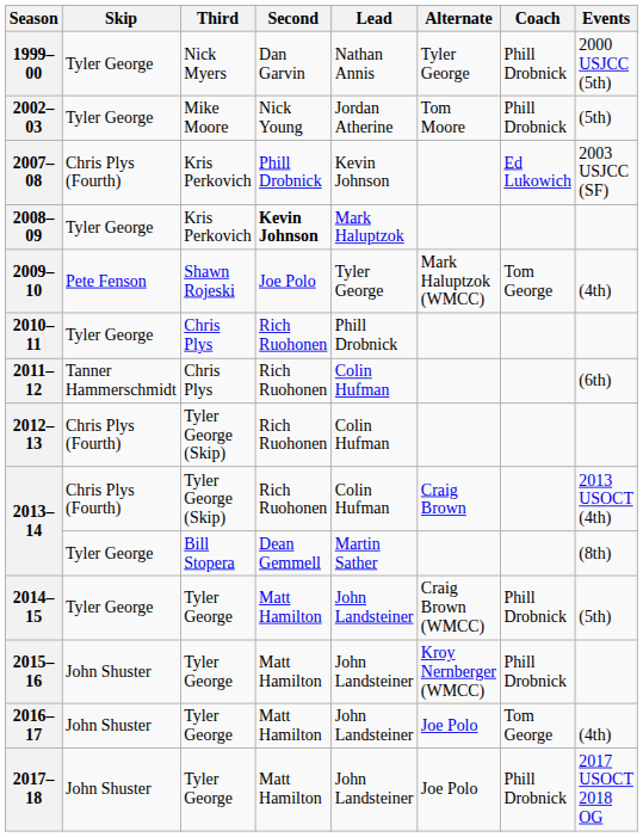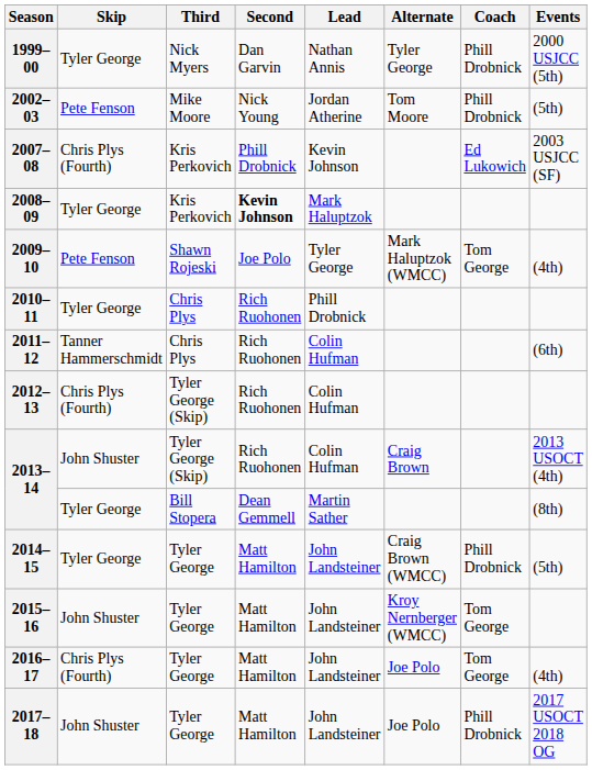 <table class="wikitable">
 <tr>
 <th scope="col">Season</th>
 <th scope="col">Skip</th>
 <th scope="col">Third</th>
 <th scope="col">Second</th>
 <th scope="col">Lead</th>
 <th scope="col">Alternate</th>
 <th scope="col">Coach</th>
 <th scope="col">Events</th>
 </tr>
 <tr>
 <th scope="row">1999–00</th>
 <td>Tyler George</td>
 <td>Nick Myers</td>
 <td>Dan Garvin</td>
 <td>Nathan Annis</td>
 <td>Tyler George</td>
 <td>Phill Drobnick</td>
 <td>2000 <a href='#'>USJCC</a> (5th)</td>
 </tr>
 <tr>
 <th scope="row">2002–03</th>
-<td>Tyler George</td>
+<td><a href='#'>Pete Fenson</a></td>
 <td>Mike Moore</td>
 <td>Nick Young</td>
 <td>Jordan Atherine</td>
 <td>Tom Moore</td>
 <td>Phill Drobnick</td>
 <td> (5th)</td>
 </tr>
 <tr>
 <th scope="row">2007–08</th>
 <td>Chris Plys (Fourth)</td>
 <td>Kris Perkovich</td>
 <td><a href='#'>Phill Drobnick</a></td>
 <td>Kevin Johnson</td>
 <td></td>
 <td><a href='#'>Ed Lukowich</a></td>
 <td>2003 USJCC (SF)</td>
 </tr>
 <tr>
 <th scope="row">2008–09</th>
 <td>Tyler George</td>
 <td>Kris Perkovich</td>
 <td><strong>Kevin Johnson</strong></td>
 <td><a href='#'>Mark Haluptzok</a></td>
 <td></td>
 <td></td>
 <td> </td>
 </tr>
 <tr>
 <th scope="row">2009–10</th>
 <td><a href='#'>Pete Fenson</a></td>
 <td><a href='#'>Shawn Rojeski</a></td>
 <td><a href='#'>Joe Polo</a></td>
 <td>Tyler George</td>
 <td>Mark Haluptzok (WMCC)</td>
 <td>Tom George</td>
 <td> <br> (4th)</td>
 </tr>
 <tr>
 <th scope="row">2010–11</th>
 <td>Tyler George</td>
 <td><a href='#'>Chris Plys</a></td>
 <td><a href='#'>Rich Ruohonen</a></td>
 <td>Phill Drobnick</td>
 <td></td>
 <td></td>
 <td> </td>
 </tr>
 <tr>
 <th scope="row">2011–12</th>
 <td>Tanner Hammerschmidt</td>
 <td>Chris Plys</td>
 <td>Rich Ruohonen</td>
 <td><a href='#'>Colin Hufman</a></td>
 <td></td>
 <td></td>
 <td> (6th)</td>
 </tr>
 <tr>
 <th scope="row">2012–13</th>
 <td>Chris Plys (Fourth)</td>
 <td>Tyler George (Skip)</td>
 <td>Rich Ruohonen</td>
 <td>Colin Hufman</td>
 <td></td>
 <td></td>
 <td> </td>
 </tr>
 <tr>
 <th scope="row" rowspan=2>2013–14</th>
-<td>Chris Plys (Fourth)</td>
+<td>John Shuster</td>
 <td>Tyler George (Skip)</td>
 <td>Rich Ruohonen</td>
 <td>Colin Hufman</td>
 <td><a href='#'>Craig Brown</a></td>
 <td></td>
 <td><a href='#'>2013 USOCT</a> (4th)</td>
 </tr>
 <tr>
 <td>Tyler George</td>
 <td><a href='#'>Bill Stopera</a></td>
 <td><a href='#'>Dean Gemmell</a></td>
 <td><a href='#'>Martin Sather</a></td>
 <td></td>
 <td></td>
 <td> (8th)</td>
 </tr>
 <tr>
 <th scope="row">2014–15</th>
 <td>Tyler George</td>
 <td>Tyler George</td>
 <td><a href='#'>Matt Hamilton</a></td>
 <td><a href='#'>John Landsteiner</a></td>
 <td>Craig Brown (WMCC)</td>
 <td>Phill Drobnick</td>
 <td> <br> (5th)</td>
 </tr>
 <tr>
 <th scope="row">2015–16</th>
 <td>John Shuster</td>
 <td>Tyler George</td>
 <td>Matt Hamilton</td>
 <td>John Landsteiner</td>
 <td><a href='#'>Kroy Nernberger</a> (WMCC)</td>
-<td>Phill Drobnick</td>
+<td>Tom George</td>
 <td> <br> </td>
 </tr>
 <tr>
 <th scope="row">2016–17</th>
-<td>John Shuster</td>
+<td>Chris Plys (Fourth)</td>
 <td>Tyler George</td>
 <td>Matt Hamilton</td>
 <td>John Landsteiner</td>
 <td><a href='#'>Joe Polo</a></td>
 <td>Tom George</td>
 <td> <br> (4th)</td>
 </tr>
 <tr>
 <th scope="row">2017–18</th>
 <td>John Shuster</td>
 <td>Tyler George</td>
 <td>Matt Hamilton</td>
 <td>John Landsteiner</td>
 <td>Joe Polo</td>
 <td>Phill Drobnick</td>
 <td><a href='#'>2017 USOCT</a> <br><a href='#'>2018 OG</a> </td>
 </tr>
 </table>
